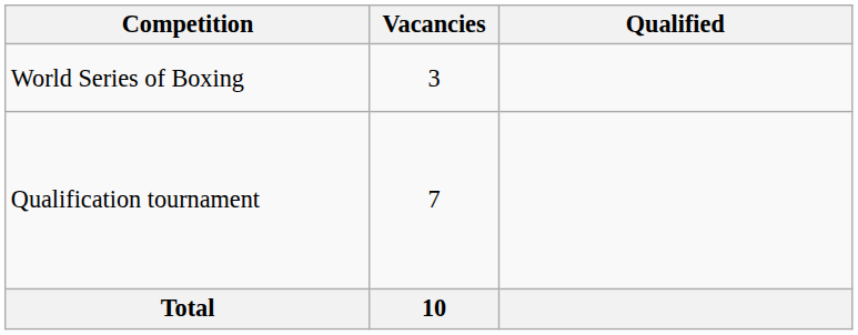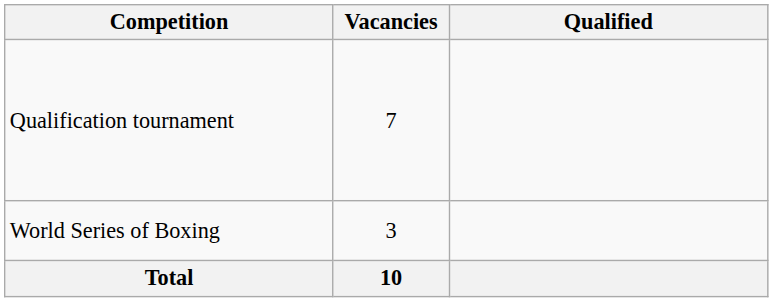 <table class = "wikitable" width=550>
 <tr>
 <th width=300>Competition</th>
 <th width=80>Vacancies</th>
 <th width=300>Qualified</th>
 </tr>
 <tr>
+<td>Qualification tournament</td>
+<td align="center">7</td>
+<td><br><br><br><br><br><br></td>
+</tr>
+<tr>
 <td>World Series of Boxing</td>
 <td align="center">3</td>
 <td><br><br></td>
-</tr>
-<tr>
-<td>Qualification tournament</td>
-<td align="center">7</td>
-<td><br><br><br><br><br><br></td>
 </tr>
 <tr>
 <th>Total</th>
 <th>10</th>
 <th></th>
 </tr>
 </table>
